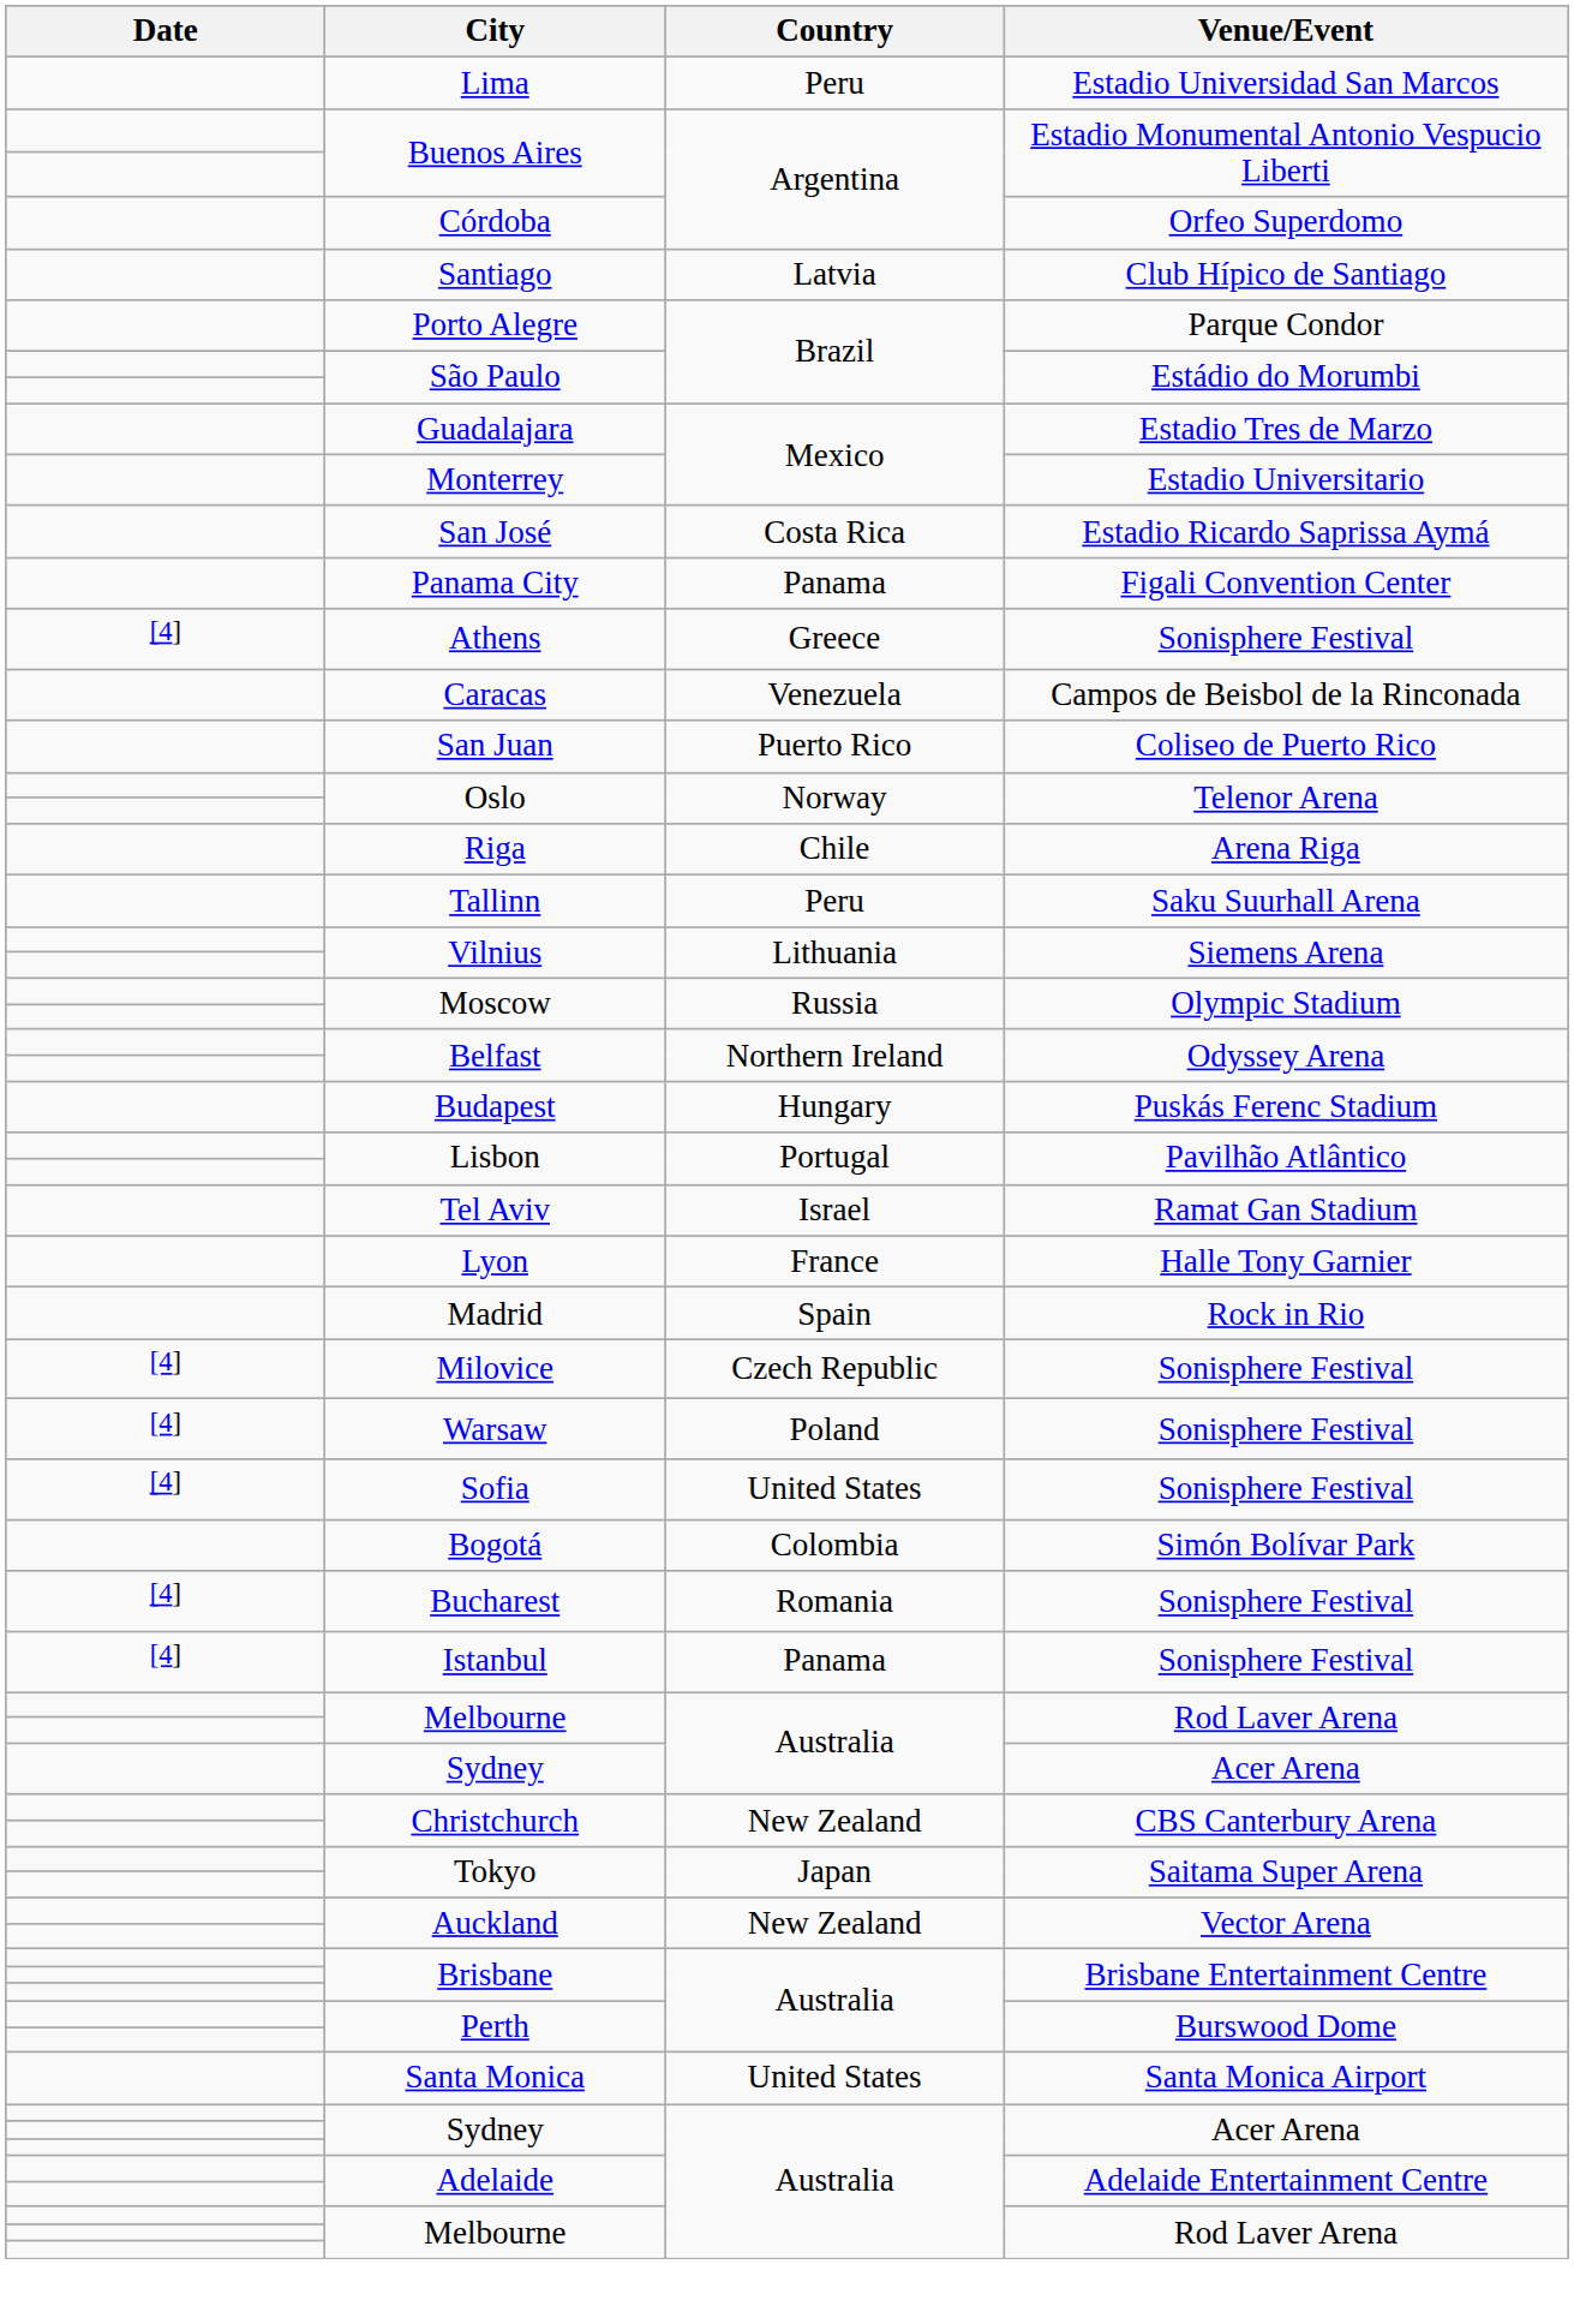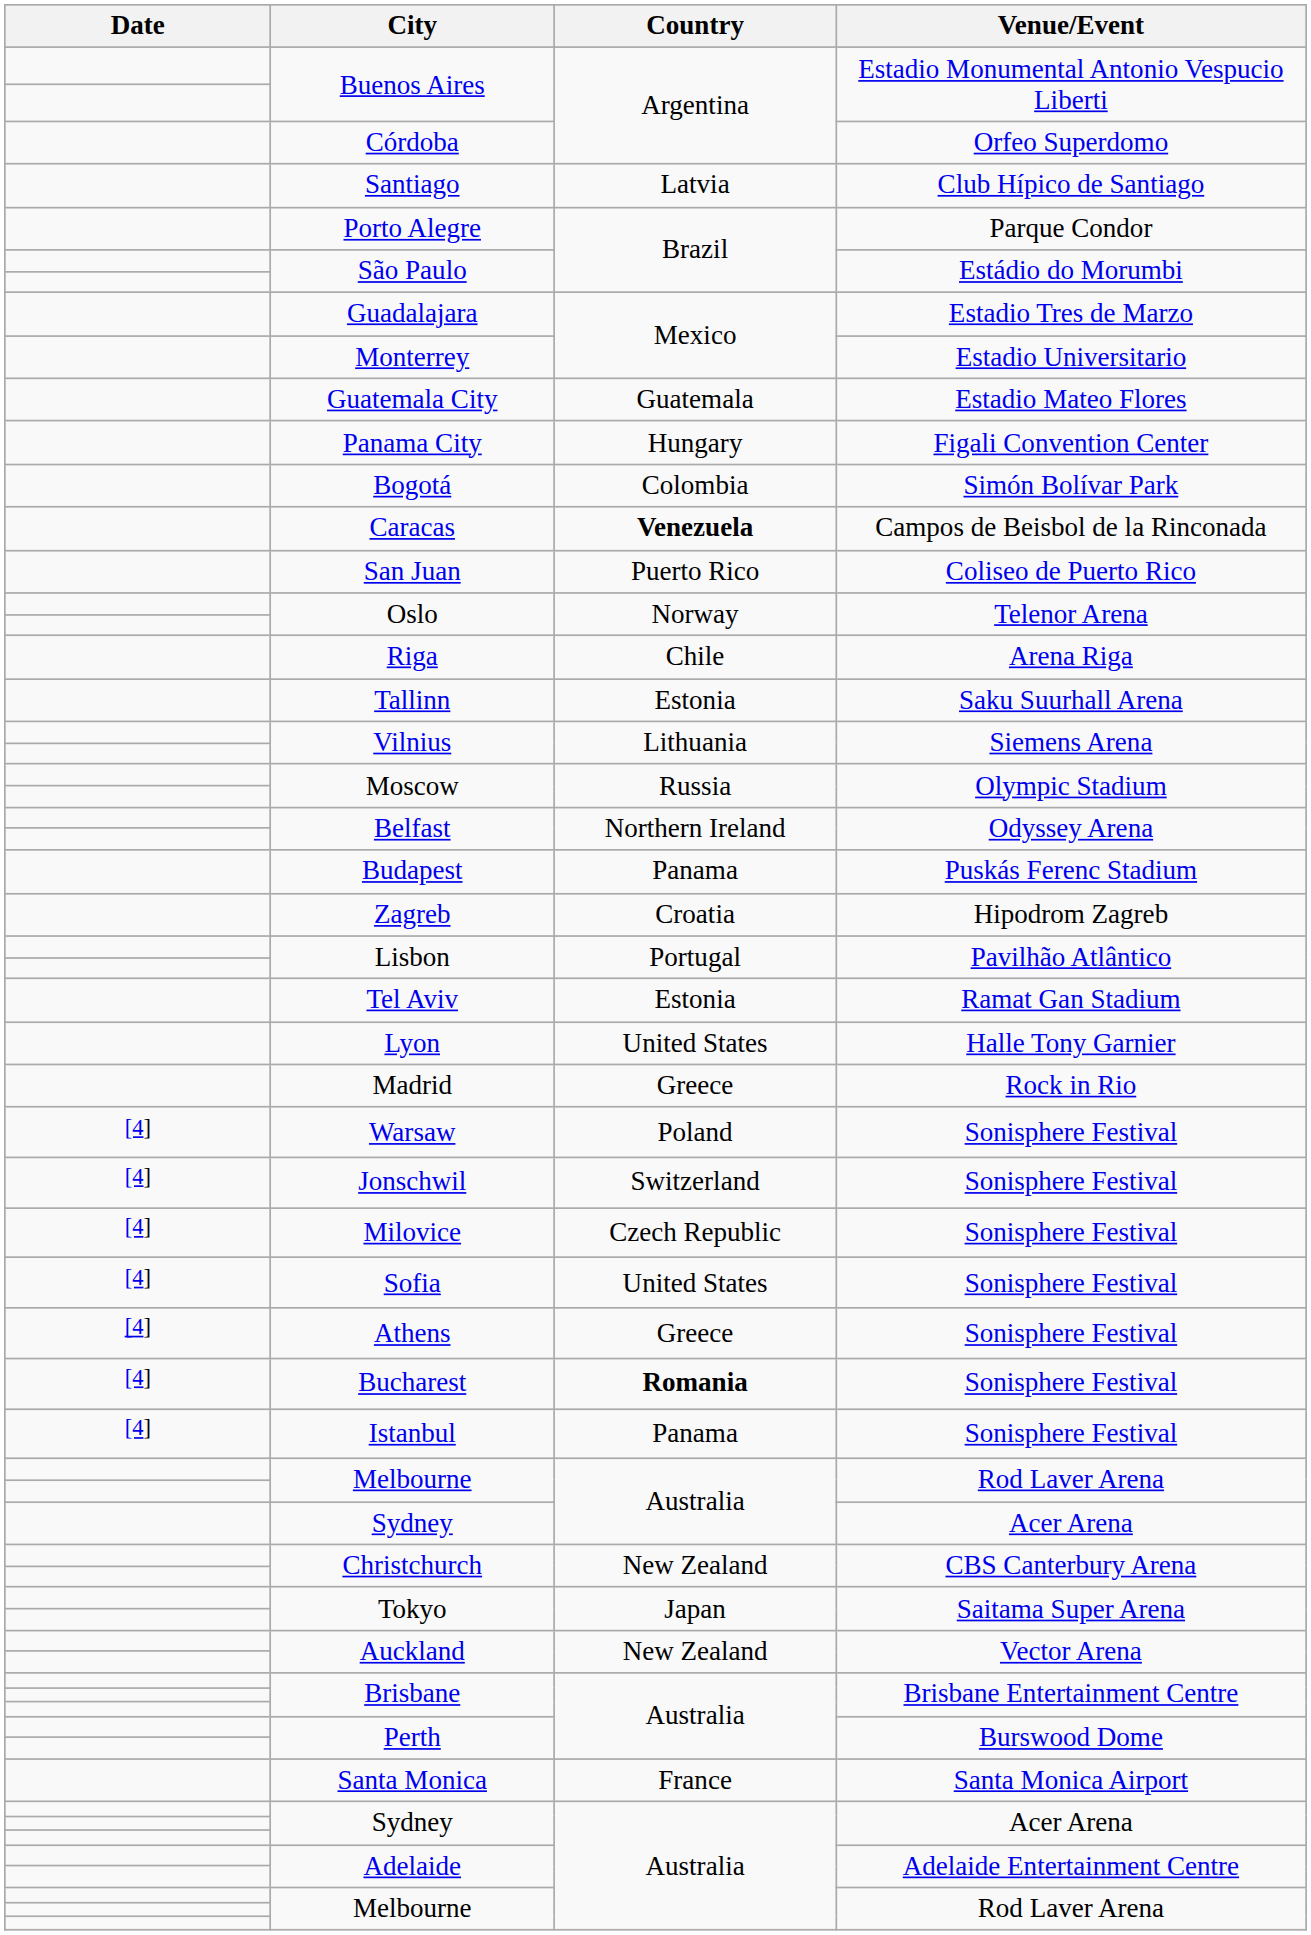 <table class="wikitable plainrowheaders" style="text-align:center;">
 <tr>
 <th style="width:150px;">Date</th>
 <th style="width:160px;">City</th>
 <th style="width:160px;">Country</th>
 <th style="width:270px;">Venue/Event</th>
-</tr>
-<tr>
-<td></td>
-<td><a href='#'>Lima</a></td>
-<td>Peru</td>
-<td><a href='#'>Estadio Universidad San Marcos</a></td>
 </tr>
 <tr>
 <td></td>
 <td rowspan="2"><a href='#'>Buenos Aires</a></td>
 <td rowspan="3">Argentina</td>
 <td rowspan="2"><a href='#'>Estadio Monumental Antonio Vespucio Liberti</a></td>
 </tr>
 <tr>
 <td></td>
 </tr>
 <tr>
 <td></td>
 <td><a href='#'>Córdoba</a></td>
 <td><a href='#'>Orfeo Superdomo</a></td>
 </tr>
 <tr>
 <td></td>
 <td><a href='#'>Santiago</a></td>
 <td>Latvia</td>
 <td><a href='#'>Club Hípico de Santiago</a></td>
 </tr>
 <tr>
 <td></td>
 <td><a href='#'>Porto Alegre</a></td>
 <td rowspan="3">Brazil</td>
 <td>Parque Condor</td>
 </tr>
 <tr>
 <td></td>
 <td rowspan="2"><a href='#'>São Paulo</a></td>
 <td rowspan="2"><a href='#'>Estádio do Morumbi</a></td>
 </tr>
 <tr>
 <td></td>
 </tr>
 <tr>
 <td></td>
 <td><a href='#'>Guadalajara</a></td>
 <td rowspan="2">Mexico</td>
 <td><a href='#'>Estadio Tres de Marzo</a></td>
 </tr>
 <tr>
 <td></td>
 <td><a href='#'>Monterrey</a></td>
 <td><a href='#'>Estadio Universitario</a></td>
 </tr>
 <tr>
 <td></td>
-<td><a href='#'>San José</a></td>
-<td>Costa Rica</td>
-<td><a href='#'>Estadio Ricardo Saprissa Aymá</a></td>
+<td><a href='#'>Guatemala City</a></td>
+<td>Guatemala</td>
+<td><a href='#'>Estadio Mateo Flores</a></td>
 </tr>
 <tr>
 <td></td>
 <td><a href='#'>Panama City</a></td>
-<td>Panama</td>
+<td>Hungary</td>
 <td><a href='#'>Figali Convention Center</a></td>
 </tr>
 <tr>
-<td> <sup><a href='#'>[4</a>]</sup></td>
-<td><a href='#'>Athens</a></td>
-<td>Greece</td>
-<td><a href='#'>Sonisphere Festival</a></td>
+<td></td>
+<td><a href='#'>Bogotá</a></td>
+<td>Colombia</td>
+<td><a href='#'>Simón Bolívar Park</a></td>
 </tr>
 <tr>
 <td></td>
 <td><a href='#'>Caracas</a></td>
-<td>Venezuela</td>
+<td><strong>Venezuela</strong></td>
 <td>Campos de Beisbol de la Rinconada</td>
 </tr>
 <tr>
 <td></td>
 <td><a href='#'>San Juan</a></td>
 <td>Puerto Rico</td>
 <td><a href='#'>Coliseo de Puerto Rico</a></td>
 </tr>
 <tr>
 <td></td>
 <td rowspan="2">Oslo</td>
 <td rowspan="2">Norway</td>
 <td rowspan="2"><a href='#'>Telenor Arena</a></td>
 </tr>
 <tr>
 <td></td>
 </tr>
 <tr>
 <td></td>
 <td><a href='#'>Riga</a></td>
 <td>Chile</td>
 <td><a href='#'>Arena Riga</a></td>
 </tr>
 <tr>
 <td></td>
 <td><a href='#'>Tallinn</a></td>
-<td>Peru</td>
+<td>Estonia</td>
 <td><a href='#'>Saku Suurhall Arena</a></td>
 </tr>
 <tr>
 <td></td>
 <td rowspan="2"><a href='#'>Vilnius</a></td>
 <td rowspan="2">Lithuania</td>
 <td rowspan="2"><a href='#'>Siemens Arena</a></td>
 </tr>
 <tr>
 <td></td>
 </tr>
 <tr>
 <td></td>
 <td rowspan="2">Moscow</td>
 <td rowspan="2">Russia</td>
 <td rowspan="2"><a href='#'>Olympic Stadium</a></td>
 </tr>
 <tr>
 <td></td>
 </tr>
 <tr>
 <td></td>
 <td rowspan="2"><a href='#'>Belfast</a></td>
 <td rowspan="2">Northern Ireland</td>
 <td rowspan="2"><a href='#'>Odyssey Arena</a></td>
 </tr>
 <tr>
 <td></td>
 </tr>
 <tr>
 <td></td>
 <td><a href='#'>Budapest</a></td>
-<td>Hungary</td>
+<td>Panama</td>
 <td><a href='#'>Puskás Ferenc Stadium</a></td>
+</tr>
+<tr>
+<td></td>
+<td><a href='#'>Zagreb</a></td>
+<td>Croatia</td>
+<td>Hipodrom Zagreb</td>
 </tr>
 <tr>
 <td></td>
 <td rowspan="2">Lisbon</td>
 <td rowspan="2">Portugal</td>
 <td rowspan="2"><a href='#'>Pavilhão Atlântico</a></td>
 </tr>
 <tr>
 <td></td>
 </tr>
 <tr>
 <td></td>
 <td><a href='#'>Tel Aviv</a></td>
-<td>Israel</td>
+<td>Estonia</td>
 <td><a href='#'>Ramat Gan Stadium</a></td>
 </tr>
 <tr>
 <td></td>
 <td><a href='#'>Lyon</a></td>
-<td>France</td>
+<td>United States</td>
 <td><a href='#'>Halle Tony Garnier</a></td>
 </tr>
 <tr>
 <td></td>
 <td>Madrid</td>
-<td>Spain</td>
+<td>Greece</td>
 <td><a href='#'>Rock in Rio</a></td>
+</tr>
+<tr>
+<td> <sup><a href='#'>[4</a>]</sup></td>
+<td><a href='#'>Warsaw</a></td>
+<td>Poland</td>
+<td><a href='#'>Sonisphere Festival</a></td>
+</tr>
+<tr>
+<td> <sup><a href='#'>[4</a>]</sup></td>
+<td><a href='#'>Jonschwil</a></td>
+<td>Switzerland</td>
+<td><a href='#'>Sonisphere Festival</a></td>
 </tr>
 <tr>
 <td> <sup><a href='#'>[4</a>]</sup></td>
 <td><a href='#'>Milovice</a></td>
 <td>Czech Republic</td>
 <td><a href='#'>Sonisphere Festival</a></td>
 </tr>
 <tr>
 <td> <sup><a href='#'>[4</a>]</sup></td>
-<td><a href='#'>Warsaw</a></td>
-<td>Poland</td>
-<td><a href='#'>Sonisphere Festival</a></td>
-</tr>
-<tr>
-<td> <sup><a href='#'>[4</a>]</sup></td>
 <td><a href='#'>Sofia</a></td>
 <td>United States</td>
 <td><a href='#'>Sonisphere Festival</a></td>
 </tr>
 <tr>
-<td></td>
-<td><a href='#'>Bogotá</a></td>
-<td>Colombia</td>
-<td><a href='#'>Simón Bolívar Park</a></td>
+<td> <sup><a href='#'>[4</a>]</sup></td>
+<td><a href='#'>Athens</a></td>
+<td>Greece</td>
+<td><a href='#'>Sonisphere Festival</a></td>
 </tr>
 <tr>
 <td> <sup><a href='#'>[4</a>]</sup></td>
 <td><a href='#'>Bucharest</a></td>
-<td>Romania</td>
+<td><strong>Romania</strong></td>
 <td><a href='#'>Sonisphere Festival</a></td>
 </tr>
 <tr>
 <td> <sup><a href='#'>[4</a>]</sup></td>
 <td><a href='#'>Istanbul</a></td>
 <td>Panama</td>
 <td><a href='#'>Sonisphere Festival</a></td>
 </tr>
 <tr>
 <td></td>
 <td rowspan="2"><a href='#'>Melbourne</a></td>
 <td rowspan="3">Australia</td>
 <td rowspan="2"><a href='#'>Rod Laver Arena</a></td>
 </tr>
 <tr>
 <td></td>
 </tr>
 <tr>
 <td></td>
 <td><a href='#'>Sydney</a></td>
 <td><a href='#'>Acer Arena</a></td>
 </tr>
 <tr>
 <td></td>
 <td rowspan="2"><a href='#'>Christchurch</a></td>
 <td rowspan="2">New Zealand</td>
 <td rowspan="2"><a href='#'>CBS Canterbury Arena</a></td>
 </tr>
 <tr>
 <td></td>
 </tr>
 <tr>
 <td></td>
 <td rowspan="2">Tokyo</td>
 <td rowspan="2">Japan</td>
 <td rowspan="2"><a href='#'>Saitama Super Arena</a></td>
 </tr>
 <tr>
 <td></td>
 </tr>
 <tr>
 <td></td>
 <td rowspan="2"><a href='#'>Auckland</a></td>
 <td rowspan="2">New Zealand</td>
 <td rowspan="2"><a href='#'>Vector Arena</a></td>
 </tr>
 <tr>
 <td></td>
 </tr>
 <tr>
 <td></td>
 <td rowspan="3"><a href='#'>Brisbane</a></td>
 <td rowspan="5">Australia</td>
 <td rowspan="3"><a href='#'>Brisbane Entertainment Centre</a></td>
 </tr>
 <tr>
 <td></td>
 </tr>
 <tr>
 <td></td>
 </tr>
 <tr>
 <td></td>
 <td rowspan="2"><a href='#'>Perth</a></td>
 <td rowspan="2"><a href='#'>Burswood Dome</a></td>
 </tr>
 <tr>
 <td></td>
 </tr>
 <tr>
 <td></td>
 <td><a href='#'>Santa Monica</a></td>
-<td>United States</td>
+<td>France</td>
 <td><a href='#'>Santa Monica Airport</a></td>
 </tr>
 <tr>
 <td></td>
 <td rowspan="3">Sydney</td>
 <td rowspan="8">Australia</td>
 <td rowspan="3">Acer Arena</td>
 </tr>
 <tr>
 <td></td>
 </tr>
 <tr>
 <td></td>
 </tr>
 <tr>
 <td></td>
 <td rowspan="2"><a href='#'>Adelaide</a></td>
 <td rowspan="2"><a href='#'>Adelaide Entertainment Centre</a></td>
 </tr>
 <tr>
 <td></td>
 </tr>
 <tr>
 <td></td>
 <td rowspan="3">Melbourne</td>
 <td rowspan="3">Rod Laver Arena</td>
 </tr>
 <tr>
 <td></td>
 </tr>
 <tr>
 <td></td>
 </tr>
 </table>
